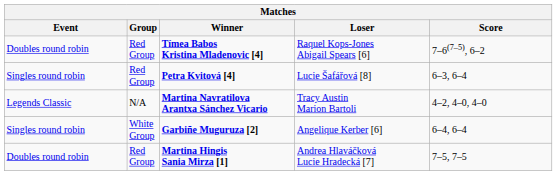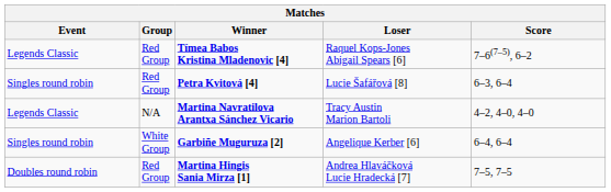 <table class="wikitable collapsible uncollapsed" style="margin:1em auto;">
 <tr>
 <th colspan=6>Matches</th>
 </tr>
 <tr>
 <th width=200>Event</th>
 <th>Group</th>
 <th width=220>Winner</th>
 <th width=220>Loser</th>
 <th width=200>Score</th>
 </tr>
 <tr align=left>
-<td><a href='#'>Doubles round robin</a></td>
+<td><a href='#'>Legends Classic</a></td>
 <td><a href='#'>Red Group</a></td>
 <td><strong> <a href='#'>Tímea Babos</a> <br>  <a href='#'>Kristina Mladenovic</a> [4] </strong></td>
 <td> <a href='#'>Raquel Kops-Jones</a> <br>  <a href='#'>Abigail Spears</a> [6]</td>
 <td>7–6<sup>(7–5)</sup>, 6–2</td>
 </tr>
 <tr align=left>
 <td><a href='#'>Singles round robin</a></td>
 <td><a href='#'>Red Group</a></td>
 <td><strong> <a href='#'>Petra Kvitová</a> [4] </strong></td>
 <td> <a href='#'>Lucie Šafářová</a> [8]</td>
 <td>6–3, 6–4</td>
 </tr>
 <tr align=left>
 <td><a href='#'>Legends Classic</a></td>
 <td>N/A</td>
 <td><strong> <a href='#'>Martina Navratilova</a> <br>  <a href='#'>Arantxa Sánchez Vicario</a> </strong></td>
 <td> <a href='#'>Tracy Austin</a> <br>  <a href='#'>Marion Bartoli</a></td>
 <td>4–2, 4–0, 4–0</td>
 </tr>
 <tr align=left>
 <td><a href='#'>Singles round robin</a></td>
 <td><a href='#'>White Group</a></td>
 <td><strong> <a href='#'>Garbiñe Muguruza</a> [2] </strong></td>
 <td> <a href='#'>Angelique Kerber</a> [6]</td>
 <td>6–4, 6–4</td>
 </tr>
 <tr align=left>
 <td><a href='#'>Doubles round robin</a></td>
 <td><a href='#'>Red Group</a></td>
 <td><strong> <a href='#'>Martina Hingis</a> <br>  <a href='#'>Sania Mirza</a> [1] </strong></td>
 <td> <a href='#'>Andrea Hlaváčková</a> <br>  <a href='#'>Lucie Hradecká</a> [7]</td>
 <td>7–5, 7–5</td>
 </tr>
 </table>
